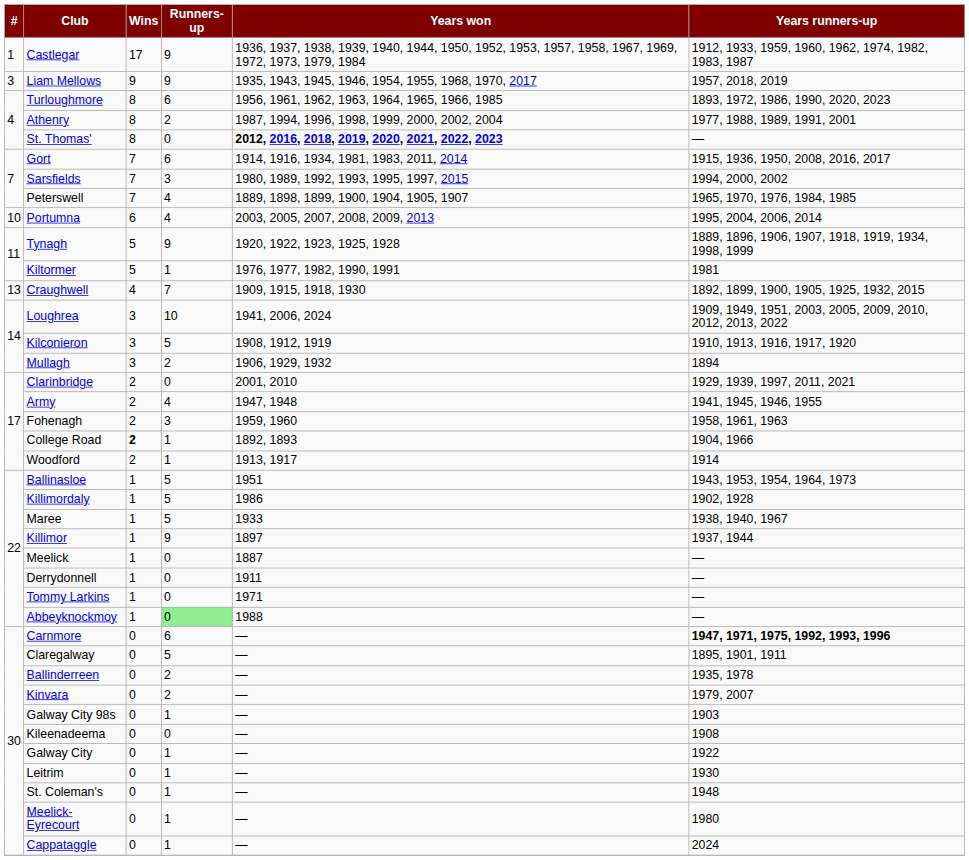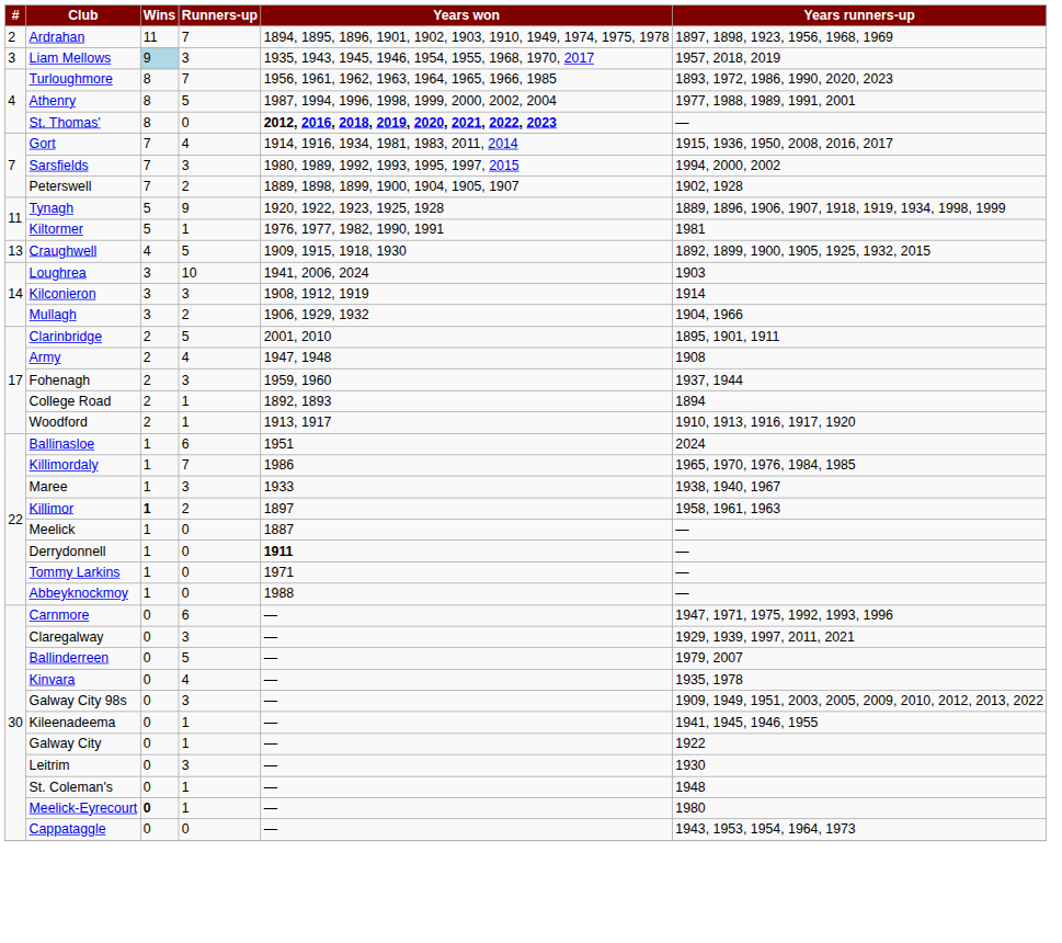 <table class="wikitable sortable">
 <tr>
 <th style="background:maroon;color:white">#</th>
 <th style="background:maroon;color:white">Club</th>
 <th style="background:maroon;color:white">Wins</th>
 <th style="background:maroon;color:white">Runners-up</th>
 <th style="background:maroon;color:white">Years won</th>
 <th style="background:maroon;color:white">Years runners-up</th>
 </tr>
 <tr>
-<td>1</td>
-<td><a href='#'>Castlegar</a></td>
-<td>17</td>
-<td>9</td>
-<td>1936, 1937, 1938, 1939, 1940, 1944, 1950, 1952, 1953, 1957, 1958, 1967, 1969, 1972, 1973, 1979, 1984</td>
-<td>1912, 1933, 1959, 1960, 1962, 1974, 1982, 1983, 1987</td>
+<td>2</td>
+<td><a href='#'>Ardrahan</a></td>
+<td>11</td>
+<td>7</td>
+<td>1894, 1895, 1896, 1901, 1902, 1903, 1910, 1949, 1974, 1975, 1978</td>
+<td>1897, 1898, 1923, 1956, 1968, 1969</td>
 </tr>
 <tr>
 <td>3</td>
 <td><a href='#'>Liam Mellows</a></td>
-<td>9</td>
-<td>9</td>
+<td style="background: lightblue;">9</td>
+<td>3</td>
 <td>1935, 1943, 1945, 1946, 1954, 1955, 1968, 1970, <a href='#'>2017</a></td>
 <td>1957, 2018, 2019</td>
 </tr>
 <tr>
 <td rowspan="3">4</td>
 <td><a href='#'>Turloughmore</a></td>
 <td>8</td>
-<td>6</td>
+<td>7</td>
 <td>1956, 1961, 1962, 1963, 1964, 1965, 1966, 1985</td>
 <td>1893, 1972, 1986, 1990, 2020, 2023</td>
 </tr>
 <tr>
 <td><a href='#'>Athenry</a></td>
 <td>8</td>
-<td>2</td>
+<td>5</td>
 <td>1987, 1994, 1996, 1998, 1999, 2000, 2002, 2004</td>
 <td>1977, 1988, 1989, 1991, 2001</td>
 </tr>
 <tr>
 <td><a href='#'>St. Thomas'</a></td>
 <td>8</td>
 <td>0</td>
 <td><strong>2012, <a href='#'>2016</a>, <a href='#'>2018</a>, <a href='#'>2019</a>, <a href='#'>2020</a>, <a href='#'>2021</a>, <a href='#'>2022</a>, <a href='#'>2023</a></strong></td>
 <td>—</td>
 </tr>
 <tr>
 <td rowspan="3">7</td>
 <td><a href='#'>Gort</a></td>
 <td>7</td>
-<td>6</td>
+<td>4</td>
 <td>1914, 1916, 1934, 1981, 1983, 2011, <a href='#'>2014</a></td>
 <td>1915, 1936, 1950, 2008, 2016, 2017</td>
 </tr>
 <tr>
 <td><a href='#'>Sarsfields</a></td>
 <td>7</td>
 <td>3</td>
 <td>1980, 1989, 1992, 1993, 1995, 1997, <a href='#'>2015</a></td>
 <td>1994, 2000, 2002</td>
 </tr>
 <tr>
 <td>Peterswell</td>
 <td>7</td>
-<td>4</td>
+<td>2</td>
 <td>1889, 1898, 1899, 1900, 1904, 1905, 1907</td>
-<td>1965, 1970, 1976, 1984, 1985</td>
-</tr>
-<tr>
-<td>10</td>
-<td><a href='#'>Portumna</a></td>
-<td>6</td>
-<td>4</td>
-<td>2003, 2005, 2007, 2008, 2009, <a href='#'>2013</a></td>
-<td>1995, 2004, 2006, 2014</td>
+<td>1902, 1928</td>
 </tr>
 <tr>
 <td rowspan="2">11</td>
 <td><a href='#'>Tynagh</a></td>
 <td>5</td>
 <td>9</td>
 <td>1920, 1922, 1923, 1925, 1928</td>
 <td>1889, 1896, 1906, 1907, 1918, 1919, 1934, 1998, 1999</td>
 </tr>
 <tr>
 <td><a href='#'>Kiltormer</a></td>
 <td>5</td>
 <td>1</td>
 <td>1976, 1977, 1982, 1990, 1991</td>
 <td>1981</td>
 </tr>
 <tr>
 <td>13</td>
 <td><a href='#'>Craughwell</a></td>
 <td>4</td>
-<td>7</td>
+<td>5</td>
 <td>1909, 1915, 1918, 1930</td>
 <td>1892, 1899, 1900, 1905, 1925, 1932, 2015</td>
 </tr>
 <tr>
 <td rowspan="3">14</td>
 <td><a href='#'>Loughrea</a></td>
 <td>3</td>
 <td>10</td>
 <td>1941, 2006, 2024</td>
-<td>1909, 1949, 1951, 2003, 2005, 2009, 2010, 2012, 2013, 2022</td>
+<td>1903</td>
 </tr>
 <tr>
 <td><a href='#'>Kilconieron</a></td>
 <td>3</td>
-<td>5</td>
+<td>3</td>
 <td>1908, 1912, 1919</td>
-<td>1910, 1913, 1916, 1917, 1920</td>
+<td>1914</td>
 </tr>
 <tr>
 <td><a href='#'>Mullagh</a></td>
 <td>3</td>
 <td>2</td>
 <td>1906, 1929, 1932</td>
-<td>1894</td>
+<td>1904, 1966</td>
 </tr>
 <tr>
 <td rowspan="5">17</td>
 <td><a href='#'>Clarinbridge</a></td>
 <td>2</td>
-<td>0</td>
+<td>5</td>
 <td>2001, 2010</td>
-<td>1929, 1939, 1997, 2011, 2021</td>
+<td>1895, 1901, 1911</td>
 </tr>
 <tr>
 <td><a href='#'>Army</a></td>
 <td>2</td>
 <td>4</td>
 <td>1947, 1948</td>
-<td>1941, 1945, 1946, 1955</td>
+<td>1908</td>
 </tr>
 <tr>
 <td>Fohenagh</td>
 <td>2</td>
 <td>3</td>
 <td>1959, 1960</td>
-<td>1958, 1961, 1963</td>
+<td>1937, 1944</td>
 </tr>
 <tr>
 <td>College Road</td>
-<td><strong>2</strong></td>
+<td>2</td>
 <td>1</td>
 <td>1892, 1893</td>
-<td>1904, 1966</td>
+<td>1894</td>
 </tr>
 <tr>
 <td>Woodford</td>
 <td>2</td>
 <td>1</td>
 <td>1913, 1917</td>
-<td>1914</td>
+<td>1910, 1913, 1916, 1917, 1920</td>
 </tr>
 <tr>
 <td rowspan="8">22</td>
 <td><a href='#'>Ballinasloe</a></td>
 <td>1</td>
-<td>5</td>
+<td>6</td>
 <td>1951</td>
-<td>1943, 1953, 1954, 1964, 1973</td>
+<td>2024</td>
 </tr>
 <tr>
 <td><a href='#'>Killimordaly</a></td>
 <td>1</td>
-<td>5</td>
+<td>7</td>
 <td>1986</td>
-<td>1902, 1928</td>
+<td>1965, 1970, 1976, 1984, 1985</td>
 </tr>
 <tr>
 <td>Maree</td>
 <td>1</td>
-<td>5</td>
+<td>3</td>
 <td>1933</td>
 <td>1938, 1940, 1967</td>
 </tr>
 <tr>
 <td><a href='#'>Killimor</a></td>
-<td>1</td>
-<td>9</td>
+<td><strong>1</strong></td>
+<td>2</td>
 <td>1897</td>
-<td>1937, 1944</td>
+<td>1958, 1961, 1963</td>
 </tr>
 <tr>
 <td>Meelick</td>
 <td>1</td>
 <td>0</td>
 <td>1887</td>
 <td>—</td>
 </tr>
 <tr>
 <td>Derrydonnell</td>
 <td>1</td>
 <td>0</td>
-<td>1911</td>
+<td><strong>1911</strong></td>
 <td>—</td>
 </tr>
 <tr>
 <td><a href='#'>Tommy Larkins</a></td>
 <td>1</td>
 <td>0</td>
 <td>1971</td>
 <td>—</td>
 </tr>
 <tr>
 <td><a href='#'>Abbeyknockmoy</a></td>
 <td>1</td>
-<td style="background: lightgreen;">0</td>
+<td>0</td>
 <td>1988</td>
 <td>—</td>
 </tr>
 <tr>
 <td rowspan="11">30</td>
 <td><a href='#'>Carnmore</a></td>
 <td>0</td>
 <td>6</td>
 <td>—</td>
-<td><strong>1947, 1971, 1975, 1992, 1993, 1996</strong></td>
+<td>1947, 1971, 1975, 1992, 1993, 1996</td>
 </tr>
 <tr>
 <td>Claregalway</td>
 <td>0</td>
-<td>5</td>
+<td>3</td>
 <td>—</td>
-<td>1895, 1901, 1911</td>
+<td>1929, 1939, 1997, 2011, 2021</td>
 </tr>
 <tr>
 <td><a href='#'>Ballinderreen</a></td>
 <td>0</td>
-<td>2</td>
+<td>5</td>
+<td>—</td>
+<td>1979, 2007</td>
+</tr>
+<tr>
+<td><a href='#'>Kinvara</a></td>
+<td>0</td>
+<td>4</td>
 <td>—</td>
 <td>1935, 1978</td>
 </tr>
 <tr>
-<td><a href='#'>Kinvara</a></td>
-<td>0</td>
-<td>2</td>
-<td>—</td>
-<td>1979, 2007</td>
-</tr>
-<tr>
 <td>Galway City 98s</td>
 <td>0</td>
-<td>1</td>
+<td>3</td>
 <td>—</td>
-<td>1903</td>
+<td>1909, 1949, 1951, 2003, 2005, 2009, 2010, 2012, 2013, 2022</td>
 </tr>
 <tr>
 <td>Kileenadeema</td>
 <td>0</td>
-<td>0</td>
+<td>1</td>
 <td>—</td>
-<td>1908</td>
+<td>1941, 1945, 1946, 1955</td>
 </tr>
 <tr>
 <td>Galway City</td>
 <td>0</td>
 <td>1</td>
 <td>—</td>
 <td>1922</td>
 </tr>
 <tr>
 <td>Leitrim</td>
 <td>0</td>
-<td>1</td>
+<td>3</td>
 <td>—</td>
 <td>1930</td>
 </tr>
 <tr>
 <td>St. Coleman's</td>
 <td>0</td>
 <td>1</td>
 <td>—</td>
 <td>1948</td>
 </tr>
 <tr>
 <td><a href='#'>Meelick-Eyrecourt</a></td>
-<td>0</td>
+<td><strong>0</strong></td>
 <td>1</td>
 <td>—</td>
 <td>1980</td>
 </tr>
 <tr>
 <td><a href='#'>Cappataggle</a></td>
 <td>0</td>
-<td>1</td>
+<td>0</td>
 <td>—</td>
-<td>2024</td>
+<td>1943, 1953, 1954, 1964, 1973</td>
 </tr>
 <tr>
 </tr>
 </table>
